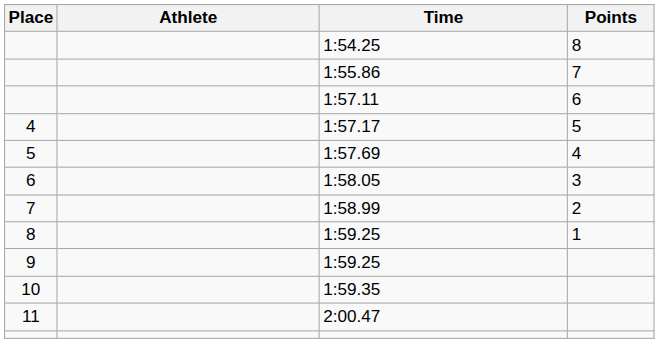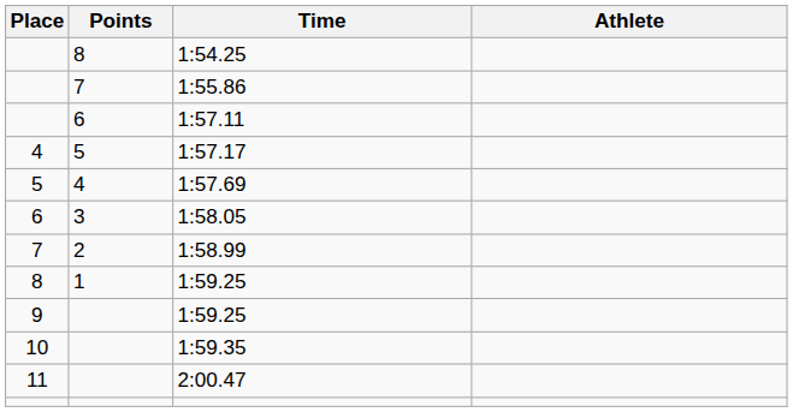 <table class=wikitable>
 <tr>
 <th>Place</th>
+<th style="width:5em">Points</th>
+<th style="width:17em">Time</th>
 <th style="width:18em">Athlete</th>
-<th style="width:17em">Time</th>
-<th style="width:5em">Points</th>
 </tr>
 <tr>
 <td align=center></td>
+<td>8</td>
+<td>1:54.25  <strong></strong> <strong></strong> <strong></strong></td>
 <td></td>
-<td>1:54.25  <strong></strong> <strong></strong> <strong></strong></td>
-<td>8</td>
 </tr>
 <tr>
 <td align=center></td>
+<td>7</td>
+<td>1:55.86</td>
 <td></td>
-<td>1:55.86</td>
-<td>7</td>
 </tr>
 <tr>
 <td align=center></td>
+<td>6</td>
+<td>1:57.11</td>
 <td></td>
-<td>1:57.11</td>
-<td>6</td>
 </tr>
 <tr>
 <td align=center>4</td>
+<td>5</td>
+<td>1:57.17</td>
 <td></td>
-<td>1:57.17</td>
-<td>5</td>
 </tr>
 <tr>
 <td align=center>5</td>
+<td>4</td>
+<td>1:57.69 <strong></strong> </td>
 <td></td>
-<td>1:57.69 <strong></strong> </td>
-<td>4</td>
 </tr>
 <tr>
 <td align=center>6</td>
+<td>3</td>
+<td>1:58.05</td>
 <td></td>
-<td>1:58.05</td>
-<td>3</td>
 </tr>
 <tr>
 <td align=center>7</td>
+<td>2</td>
+<td>1:58.99</td>
 <td></td>
-<td>1:58.99</td>
-<td>2</td>
 </tr>
 <tr>
 <td align=center>8</td>
+<td>1</td>
+<td>1:59.25</td>
 <td></td>
-<td>1:59.25</td>
-<td>1</td>
 </tr>
 <tr>
 <td align=center>9</td>
 <td></td>
 <td>1:59.25</td>
 <td></td>
 </tr>
 <tr>
 <td align=center>10</td>
 <td></td>
 <td>1:59.35</td>
 <td></td>
 </tr>
 <tr>
 <td align=center>11</td>
 <td></td>
 <td>2:00.47</td>
 <td></td>
 </tr>
 <tr>
 <td align=center></td>
 <td></td>
 <td></td>
 <td></td>
 </tr>
 </table>
